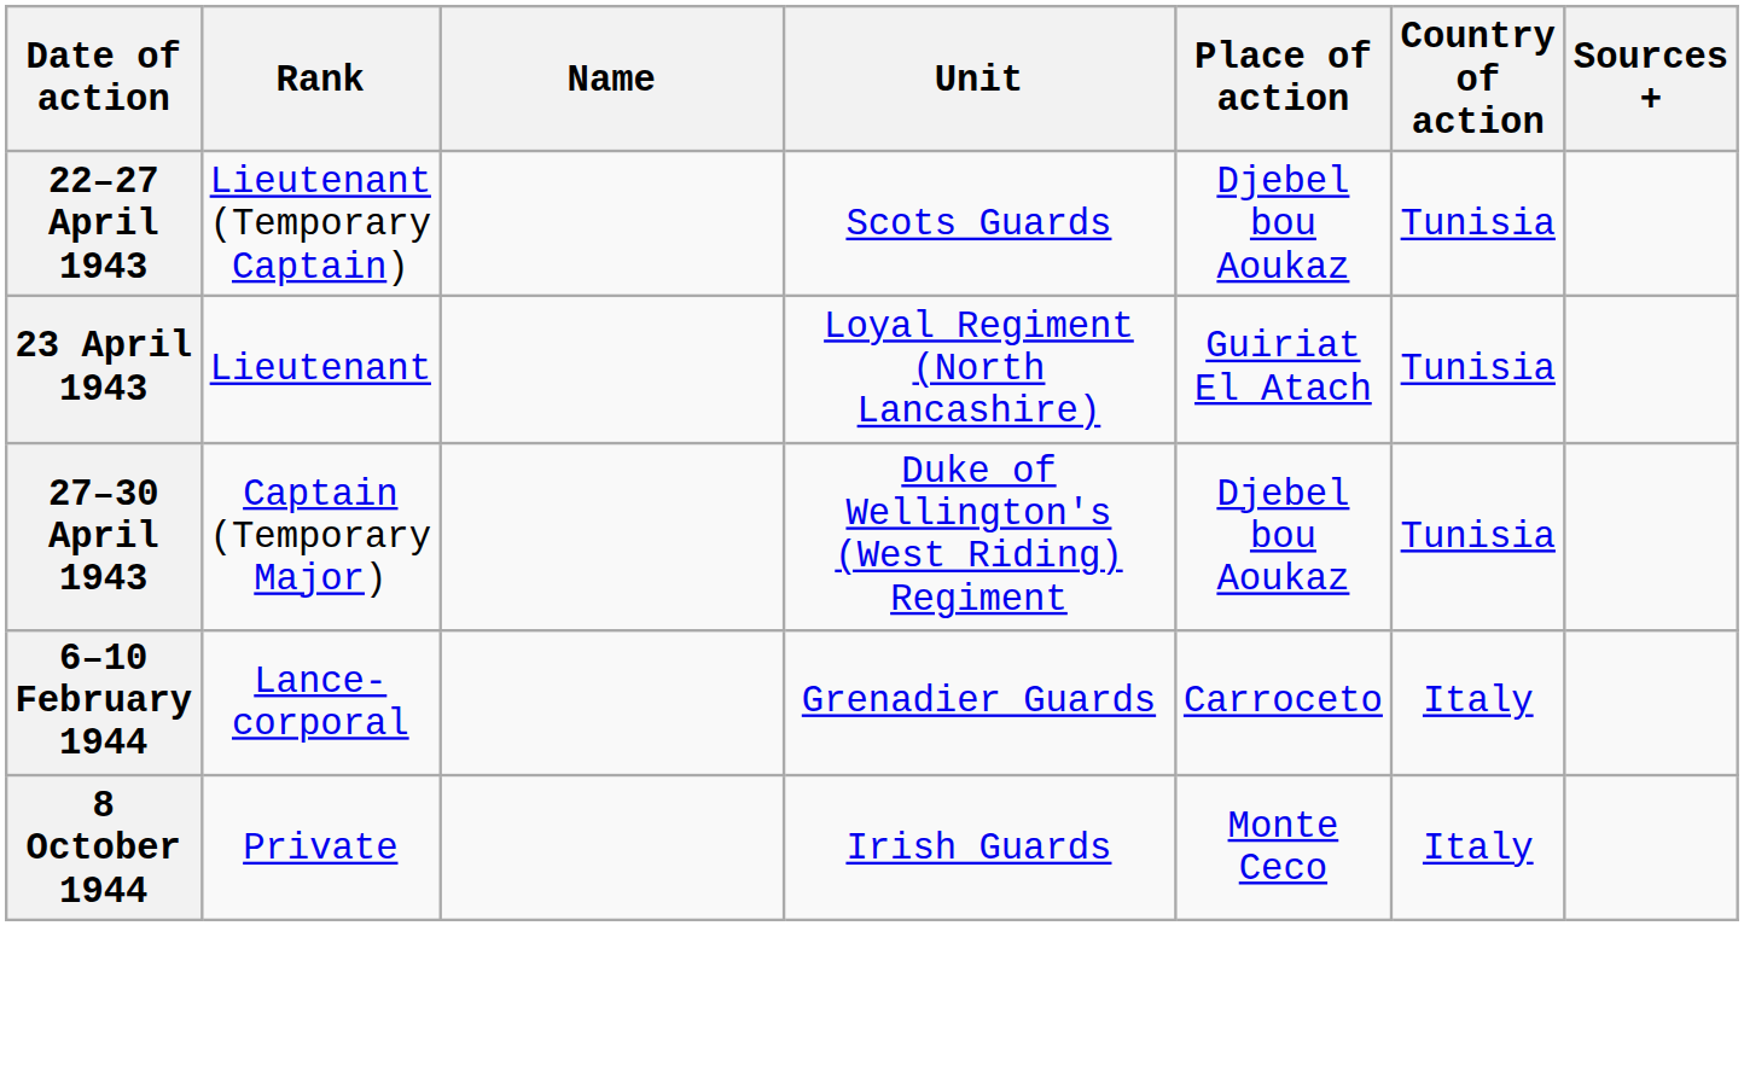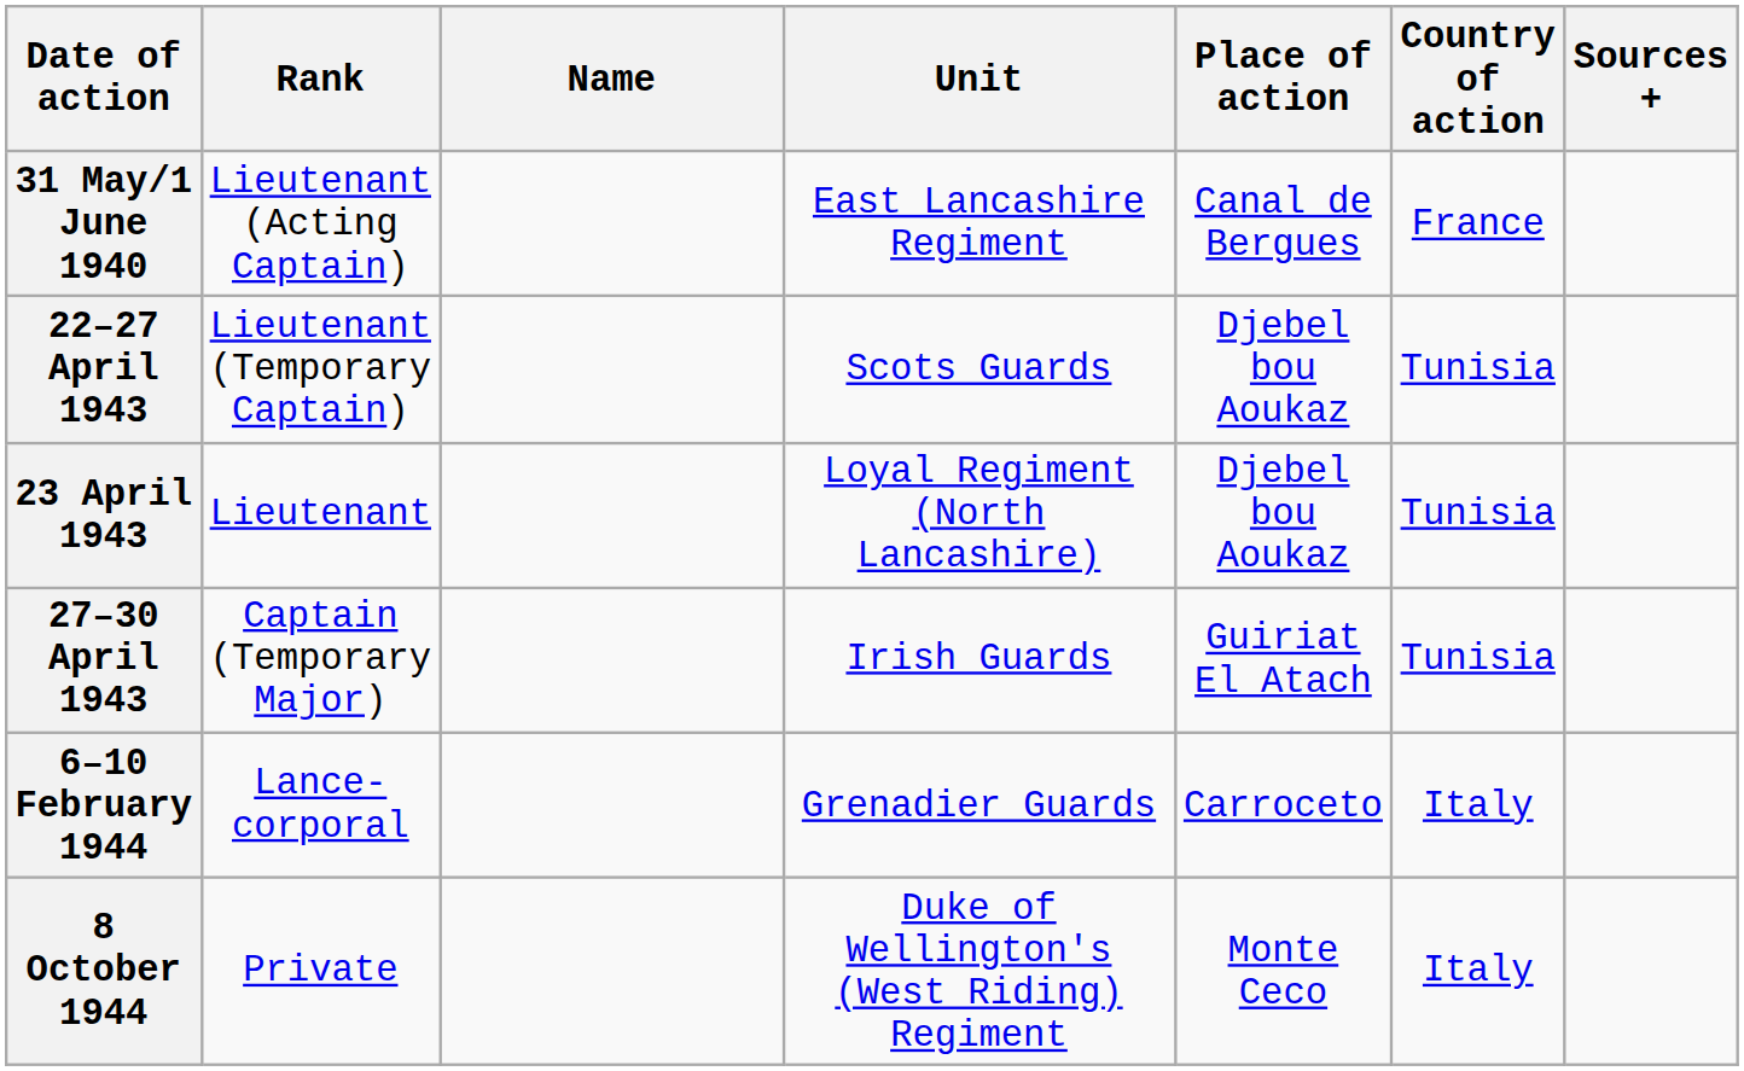 <table class="wikitable sortable plainrowheaders" style="text-align: left; border-spacing: 2px; border: 1px solid darkgray;">
 <tr>
 <th width=10% scope="col">Date of action</th>
 <th width=10% scope="col">Rank</th>
 <th width=25% scope="col">Name</th>
 <th width=25% scope="col">Unit</th>
 <th width=10% scope="col">Place of action</th>
 <th width=10% scope="col">Country of action</th>
 <th class=unsortable width=10% scope="col">Sources<br>+</th>
+</tr>
+<tr>
+<th scope="row">31 May/1 June 1940</th>
+<td align="center"><a href='#'>Lieutenant</a> (Acting <a href='#'>Captain</a>)</td>
+<td align="center"></td>
+<td align="center"><a href='#'>East Lancashire Regiment</a></td>
+<td align="center"><a href='#'>Canal de Bergues</a></td>
+<td align="center"><a href='#'>France</a></td>
+<td align="center"></td>
 </tr>
 <tr>
 <th scope="row">22–27 April 1943</th>
 <td align="center"><a href='#'>Lieutenant</a> (Temporary <a href='#'>Captain</a>)</td>
 <td align="center"></td>
 <td align="center"><a href='#'>Scots Guards</a></td>
 <td align="center"><a href='#'>Djebel bou Aoukaz</a></td>
 <td align="center"><a href='#'>Tunisia</a></td>
 <td align="center"></td>
 </tr>
 <tr>
 <th scope="row">23 April 1943</th>
 <td align="center"><a href='#'>Lieutenant</a></td>
 <td align="center"></td>
 <td align="center"><a href='#'>Loyal Regiment (North Lancashire)</a></td>
-<td align="center"><a href='#'>Guiriat El Atach</a></td>
+<td align="center"><a href='#'>Djebel bou Aoukaz</a></td>
 <td align="center"><a href='#'>Tunisia</a></td>
 <td align="center"></td>
 </tr>
 <tr>
 <th scope="row">27–30 April 1943</th>
 <td align="center"><a href='#'>Captain</a> (Temporary <a href='#'>Major</a>)</td>
 <td align="center"></td>
-<td align="center"><a href='#'>Duke of Wellington's (West Riding) Regiment</a></td>
-<td align="center"><a href='#'>Djebel bou Aoukaz</a></td>
+<td align="center"><a href='#'>Irish Guards</a></td>
+<td align="center"><a href='#'>Guiriat El Atach</a></td>
 <td align="center"><a href='#'>Tunisia</a></td>
 <td align="center"></td>
 </tr>
 <tr>
 <th scope="row">6–10 February 1944</th>
 <td align="center"><a href='#'>Lance-corporal</a></td>
 <td align="center"></td>
 <td align="center"><a href='#'>Grenadier Guards</a></td>
 <td align="center"><a href='#'>Carroceto</a></td>
 <td align="center"><a href='#'>Italy</a></td>
 <td align="center"></td>
 </tr>
 <tr>
 <th scope="row">8 October 1944</th>
 <td align="center"><a href='#'>Private</a></td>
 <td align="center"></td>
-<td align="center"><a href='#'>Irish Guards</a></td>
+<td align="center"><a href='#'>Duke of Wellington's (West Riding) Regiment</a></td>
 <td align="center"><a href='#'>Monte Ceco</a></td>
 <td align="center"><a href='#'>Italy</a></td>
 <td align="center"></td>
 </tr>
 </table>
